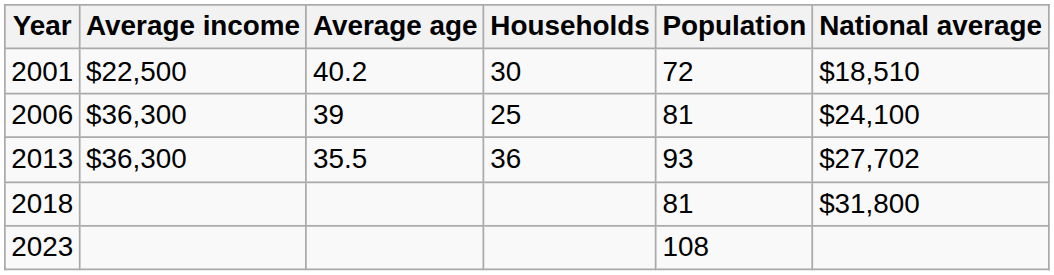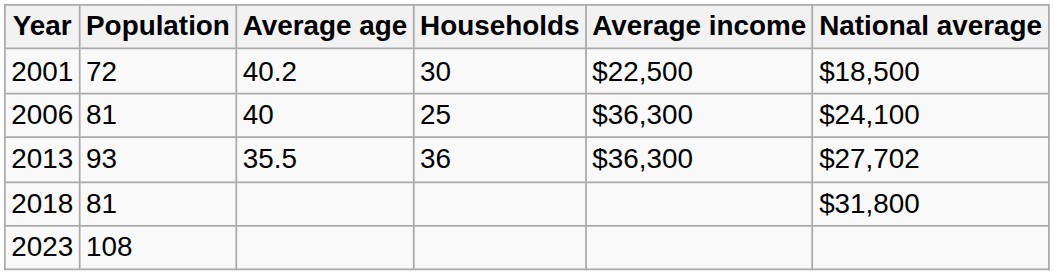 <table class="wikitable">
 <tr>
 <th>Year</th>
-<th>Average income</th>
+<th>Population</th>
 <th>Average age</th>
 <th>Households</th>
-<th>Population</th>
+<th>Average income</th>
 <th>National average</th>
 </tr>
 <tr>
 <td>2001</td>
-<td>$22,500</td>
+<td>72</td>
 <td>40.2</td>
 <td>30</td>
-<td>72</td>
-<td>$18,510</td>
+<td>$22,500</td>
+<td>$18,500</td>
 </tr>
 <tr>
 <td>2006</td>
+<td>81</td>
+<td>40</td>
+<td>25</td>
 <td>$36,300</td>
-<td>39</td>
-<td>25</td>
-<td>81</td>
 <td>$24,100</td>
 </tr>
 <tr>
 <td>2013</td>
-<td>$36,300</td>
+<td>93</td>
 <td>35.5</td>
 <td>36</td>
-<td>93</td>
+<td>$36,300</td>
 <td>$27,702</td>
 </tr>
 <tr>
 <td>2018</td>
+<td>81</td>
 <td></td>
 <td></td>
 <td></td>
-<td>81</td>
 <td>$31,800</td>
 </tr>
 <tr>
 <td>2023</td>
+<td>108</td>
 <td></td>
 <td></td>
 <td></td>
-<td>108</td>
 <td></td>
 </tr>
 </table>
